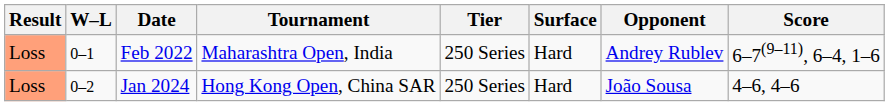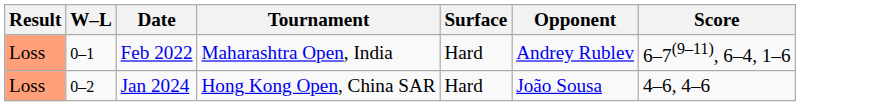 <table class="sortable wikitable">
 <tr>
 <th>Result</th>
 <th class="unsortable">W–L</th>
 <th>Date</th>
 <th>Tournament</th>
-<th>Tier</th>
 <th>Surface</th>
 <th>Opponent</th>
 <th class="unsortable">Score</th>
 </tr>
 <tr>
 <td bgcolor=ffa07a>Loss</td>
 <td><small>0–1</small></td>
 <td><a href='#'>Feb 2022</a></td>
 <td><a href='#'>Maharashtra Open</a>, India</td>
-<td>250 Series</td>
 <td>Hard</td>
 <td> <a href='#'>Andrey Rublev</a></td>
 <td>6–7<sup>(9–11)</sup>, 6–4, 1–6</td>
 </tr>
 <tr>
 <td bgcolor=ffa07a>Loss</td>
 <td><small>0–2</small></td>
 <td><a href='#'>Jan 2024</a></td>
 <td><a href='#'>Hong Kong Open</a>, China SAR</td>
-<td>250 Series</td>
 <td>Hard</td>
 <td> <a href='#'>João Sousa</a></td>
 <td>4–6, 4–6</td>
 </tr>
 </table>
